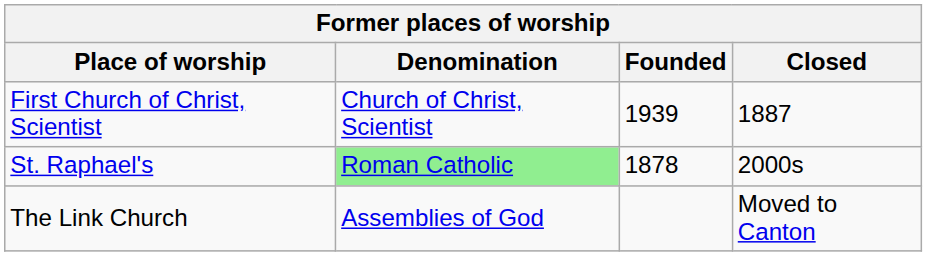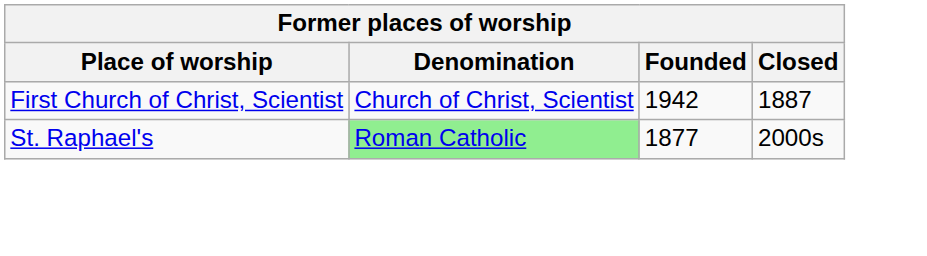 <table class="wikitable">
 <tr>
 <th colspan="4">Former places of worship</th>
 </tr>
 <tr>
 <th>Place of worship</th>
 <th>Denomination</th>
 <th>Founded</th>
 <th>Closed</th>
 </tr>
 <tr>
 <td><a href='#'>First Church of Christ, Scientist</a></td>
 <td><a href='#'>Church of Christ, Scientist</a></td>
-<td>1939</td>
+<td>1942</td>
 <td>1887</td>
 </tr>
 <tr>
 <td><a href='#'>St. Raphael's</a></td>
 <td style="background: lightgreen;"><a href='#'>Roman Catholic</a></td>
-<td>1878</td>
+<td>1877</td>
 <td>2000s</td>
 </tr>
-<tr>
-<td>The Link Church</td>
-<td><a href='#'>Assemblies of God</a></td>
-<td></td>
-<td>Moved to <a href='#'>Canton</a></td>
-</tr>
 </table>
